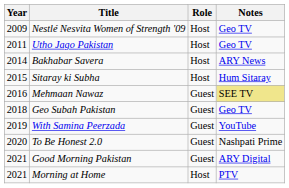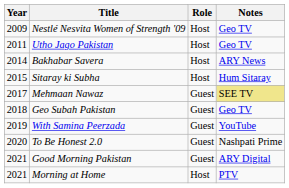 <table class="wikitable">
 <tr>
 <th>Year</th>
 <th>Title</th>
 <th>Role</th>
 <th>Notes</th>
 </tr>
 <tr>
 <td>2009</td>
 <td><em>Nestlé Nesvita Women of Strength '09</em></td>
 <td>Host</td>
 <td><a href='#'>Geo TV</a></td>
 </tr>
 <tr>
 <td>2011</td>
 <td><em><a href='#'>Utho Jago Pakistan</a></em></td>
 <td>Host</td>
 <td><a href='#'>Geo TV</a></td>
 </tr>
 <tr>
 <td>2014</td>
 <td><em>Bakhabar Savera</em></td>
 <td>Host</td>
 <td><a href='#'>ARY News</a></td>
 </tr>
 <tr>
 <td>2015</td>
 <td><em>Sitaray ki Subha</em></td>
 <td>Host</td>
 <td><a href='#'>Hum Sitaray</a></td>
 </tr>
 <tr>
-<td>2016</td>
+<td>2017</td>
 <td><em>Mehmaan Nawaz</em></td>
 <td>Guest</td>
 <td style="background: khaki;">SEE TV</td>
 </tr>
 <tr>
 <td>2018</td>
 <td><em>Geo Subah Pakistan</em></td>
 <td>Guest</td>
 <td><a href='#'>Geo TV</a></td>
 </tr>
 <tr>
 <td>2019</td>
 <td><em><a href='#'>With Samina Peerzada</a></em></td>
 <td>Guest</td>
 <td><a href='#'>YouTube</a></td>
 </tr>
 <tr>
 <td>2020</td>
 <td><em>To Be Honest 2.0</em></td>
 <td>Guest</td>
 <td>Nashpati Prime</td>
 </tr>
 <tr>
 <td>2021</td>
 <td><em>Good Morning Pakistan</em></td>
 <td>Guest</td>
 <td><a href='#'>ARY Digital</a></td>
 </tr>
 <tr>
 <td>2021</td>
 <td><em>Morning at Home</em></td>
 <td>Host</td>
 <td><a href='#'>PTV</a></td>
 </tr>
 </table>
